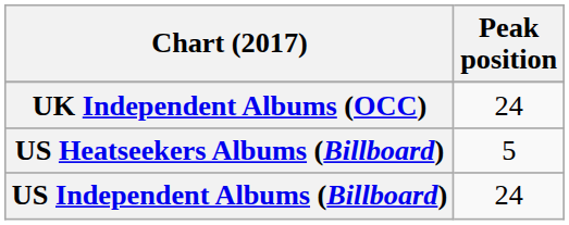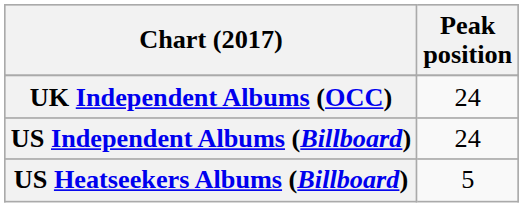 <table class="wikitable sortable plainrowheaders" style="text-align:center">
 <tr>
 <th scope="col">Chart (2017)</th>
 <th scope="col">Peak<br> position</th>
 </tr>
 <tr>
 </tr>
 <tr>
 <th scope="row">UK <a href='#'>Independent Albums</a> (<a href='#'>OCC</a>)</th>
 <td>24</td>
 </tr>
 <tr>
+<th scope="row">US <a href='#'>Independent Albums</a> (<em><a href='#'>Billboard</a></em>)</th>
+<td>24</td>
+</tr>
+<tr>
 <th scope="row">US <a href='#'>Heatseekers Albums</a> (<em><a href='#'>Billboard</a></em>)</th>
 <td>5</td>
 </tr>
-<tr>
-<th scope="row">US <a href='#'>Independent Albums</a> (<em><a href='#'>Billboard</a></em>)</th>
-<td>24</td>
-</tr>
 </table>
